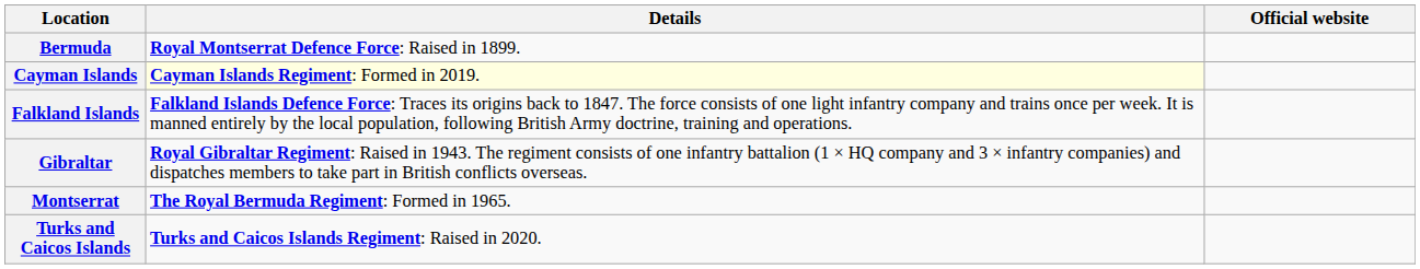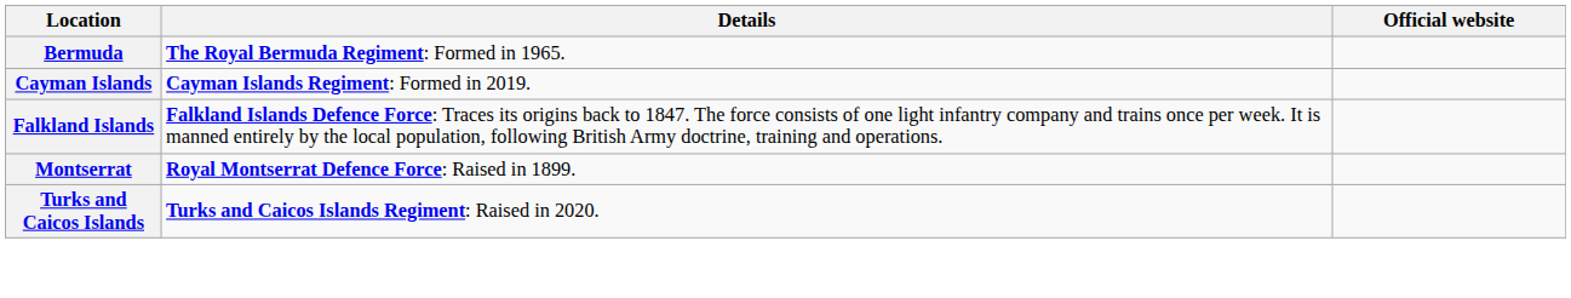 <table class="wikitable" style="margin:auto; width:100%;">
 <tr>
 <th style="text-align:center; width:10%;">Location</th>
 <th style="text-align:center; width:75%;">Details</th>
 <th style="text-align:center; width:15%;">Official website</th>
 </tr>
 <tr>
 <th><a href='#'>Bermuda</a></th>
-<td><strong><a href='#'>Royal Montserrat Defence Force</a></strong>: Raised in 1899.</td>
+<td><strong><a href='#'>The Royal Bermuda Regiment</a></strong>: Formed in 1965.</td>
 <td></td>
 </tr>
 <tr>
 <th><a href='#'>Cayman Islands</a></th>
-<td style="background: lightyellow;"><strong><a href='#'>Cayman Islands Regiment</a></strong>: Formed in 2019.</td>
+<td><strong><a href='#'>Cayman Islands Regiment</a></strong>: Formed in 2019.</td>
 <td></td>
 </tr>
 <tr>
 <th><a href='#'>Falkland Islands</a></th>
 <td><strong><a href='#'>Falkland Islands Defence Force</a></strong>: Traces its origins back to 1847. The force consists of one light infantry company and trains once per week. It is manned entirely by the local population, following British Army doctrine, training and operations.</td>
 <td></td>
 </tr>
 <tr>
-<th><a href='#'>Gibraltar</a></th>
-<td><strong><a href='#'>Royal Gibraltar Regiment</a></strong>: Raised in 1943. The regiment consists of one infantry battalion (1 × HQ company and 3 × infantry companies) and dispatches members to take part in British conflicts overseas.</td>
-<td></td>
-</tr>
-<tr>
 <th><a href='#'>Montserrat</a></th>
-<td><strong><a href='#'>The Royal Bermuda Regiment</a></strong>: Formed in 1965.</td>
+<td><strong><a href='#'>Royal Montserrat Defence Force</a></strong>: Raised in 1899.</td>
 <td></td>
 </tr>
 <tr>
 <th><a href='#'>Turks and Caicos Islands</a></th>
 <td><strong><a href='#'>Turks and Caicos Islands Regiment</a></strong>: Raised in 2020.</td>
 <td></td>
 </tr>
 </table>
